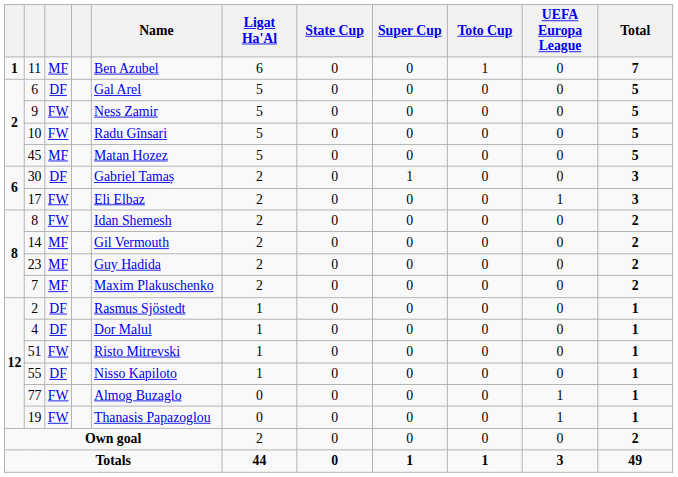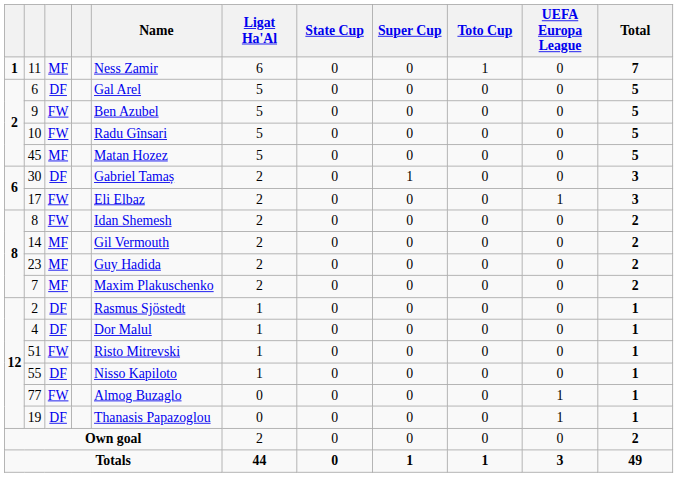 <table class="wikitable" style="text-align:center">
 <tr>
 <th width=15></th>
 <th width=15></th>
 <th width=15></th>
 <th width=15></th>
 <th width=145>Name</th>
 <th width=80><strong><a href='#'>Ligat Ha'Al</a></strong></th>
 <th width=80><strong><a href='#'>State Cup</a></strong></th>
 <th width=80><strong><a href='#'>Super Cup</a></strong></th>
 <th width=80><strong><a href='#'>Toto Cup</a></strong></th>
 <th width=80><strong><a href='#'>UEFA Europa League</a></strong></th>
 <th width=80>Total</th>
 </tr>
 <tr>
 <td><strong>1</strong></td>
 <td>11</td>
 <td><a href='#'>MF</a></td>
 <td></td>
-<td align=left><a href='#'>Ben Azubel</a></td>
+<td align=left><a href='#'>Ness Zamir</a></td>
 <td>6</td>
 <td>0</td>
 <td>0</td>
 <td>1</td>
 <td>0</td>
 <td><strong>7</strong></td>
 </tr>
 <tr>
 <td rowspan=4><strong>2</strong></td>
 <td>6</td>
 <td><a href='#'>DF</a></td>
 <td></td>
 <td align=left><a href='#'>Gal Arel</a></td>
 <td>5</td>
 <td>0</td>
 <td>0</td>
 <td>0</td>
 <td>0</td>
 <td><strong>5</strong></td>
 </tr>
 <tr>
 <td>9</td>
 <td><a href='#'>FW</a></td>
 <td></td>
-<td align=left><a href='#'>Ness Zamir</a></td>
+<td align=left><a href='#'>Ben Azubel</a></td>
 <td>5</td>
 <td>0</td>
 <td>0</td>
 <td>0</td>
 <td>0</td>
 <td><strong>5</strong></td>
 </tr>
 <tr>
 <td>10</td>
 <td><a href='#'>FW</a></td>
 <td></td>
 <td align=left><a href='#'>Radu Gînsari</a></td>
 <td>5</td>
 <td>0</td>
 <td>0</td>
 <td>0</td>
 <td>0</td>
 <td><strong>5</strong></td>
 </tr>
 <tr>
 <td>45</td>
 <td><a href='#'>MF</a></td>
 <td></td>
 <td align=left><a href='#'>Matan Hozez</a></td>
 <td>5</td>
 <td>0</td>
 <td>0</td>
 <td>0</td>
 <td>0</td>
 <td><strong>5</strong></td>
 </tr>
 <tr>
 <td rowspan=2><strong>6</strong></td>
 <td>30</td>
 <td><a href='#'>DF</a></td>
 <td></td>
 <td align=left><a href='#'>Gabriel Tamaș</a></td>
 <td>2</td>
 <td>0</td>
 <td>1</td>
 <td>0</td>
 <td>0</td>
 <td><strong>3</strong></td>
 </tr>
 <tr>
 <td>17</td>
 <td><a href='#'>FW</a></td>
 <td></td>
 <td align=left><a href='#'>Eli Elbaz</a></td>
 <td>2</td>
 <td>0</td>
 <td>0</td>
 <td>0</td>
 <td>1</td>
 <td><strong>3</strong></td>
 </tr>
 <tr>
 <td rowspan=4><strong>8</strong></td>
 <td>8</td>
 <td><a href='#'>FW</a></td>
 <td></td>
 <td align=left><a href='#'>Idan Shemesh</a></td>
 <td>2</td>
 <td>0</td>
 <td>0</td>
 <td>0</td>
 <td>0</td>
 <td><strong>2</strong></td>
 </tr>
 <tr>
 <td>14</td>
 <td><a href='#'>MF</a></td>
 <td></td>
 <td align=left><a href='#'>Gil Vermouth</a></td>
 <td>2</td>
 <td>0</td>
 <td>0</td>
 <td>0</td>
 <td>0</td>
 <td><strong>2</strong></td>
 </tr>
 <tr>
 <td>23</td>
 <td><a href='#'>MF</a></td>
 <td></td>
 <td align=left><a href='#'>Guy Hadida</a></td>
 <td>2</td>
 <td>0</td>
 <td>0</td>
 <td>0</td>
 <td>0</td>
 <td><strong>2</strong></td>
 </tr>
 <tr>
 <td>7</td>
 <td><a href='#'>MF</a></td>
 <td></td>
 <td align=left><a href='#'>Maxim Plakuschenko</a></td>
 <td>2</td>
 <td>0</td>
 <td>0</td>
 <td>0</td>
 <td>0</td>
 <td><strong>2</strong></td>
 </tr>
 <tr>
 <td rowspan=6><strong>12</strong></td>
 <td>2</td>
 <td><a href='#'>DF</a></td>
 <td></td>
 <td align=left><a href='#'>Rasmus Sjöstedt</a></td>
 <td>1</td>
 <td>0</td>
 <td>0</td>
 <td>0</td>
 <td>0</td>
 <td><strong>1</strong></td>
 </tr>
 <tr>
 <td>4</td>
 <td><a href='#'>DF</a></td>
 <td></td>
 <td align=left><a href='#'>Dor Malul</a></td>
 <td>1</td>
 <td>0</td>
 <td>0</td>
 <td>0</td>
 <td>0</td>
 <td><strong>1</strong></td>
 </tr>
 <tr>
 <td>51</td>
 <td><a href='#'>FW</a></td>
 <td></td>
 <td align=left><a href='#'>Risto Mitrevski</a></td>
 <td>1</td>
 <td>0</td>
 <td>0</td>
 <td>0</td>
 <td>0</td>
 <td><strong>1</strong></td>
 </tr>
 <tr>
 <td>55</td>
 <td><a href='#'>DF</a></td>
 <td></td>
 <td align=left><a href='#'>Nisso Kapiloto</a></td>
 <td>1</td>
 <td>0</td>
 <td>0</td>
 <td>0</td>
 <td>0</td>
 <td><strong>1</strong></td>
 </tr>
 <tr>
 <td>77</td>
 <td><a href='#'>FW</a></td>
 <td></td>
 <td align=left><a href='#'>Almog Buzaglo</a></td>
 <td>0</td>
 <td>0</td>
 <td>0</td>
 <td>0</td>
 <td>1</td>
 <td><strong>1</strong></td>
 </tr>
 <tr>
 <td>19</td>
-<td><a href='#'>FW</a></td>
+<td><a href='#'>DF</a></td>
 <td></td>
 <td align=left><a href='#'>Thanasis Papazoglou</a></td>
 <td>0</td>
 <td>0</td>
 <td>0</td>
 <td>0</td>
 <td>1</td>
 <td><strong>1</strong></td>
 </tr>
 <tr>
 <td colspan=5><strong>Own goal</strong></td>
 <td>2</td>
 <td>0</td>
 <td>0</td>
 <td>0</td>
 <td>0</td>
 <td><strong>2</strong></td>
 </tr>
 <tr>
 <td colspan=5><strong>Totals</strong></td>
 <td><strong>44</strong></td>
 <td><strong>0</strong></td>
 <td><strong>1</strong></td>
 <td><strong>1</strong></td>
 <td><strong>3</strong></td>
 <td><strong>49</strong></td>
 </tr>
 </table>
